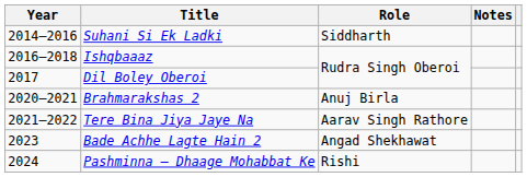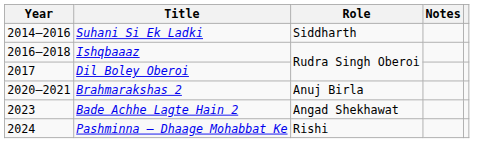 <table class="wikitable sortable ">
 <tr>
 <th>Year</th>
 <th>Title</th>
 <th>Role</th>
 <th class="unsortable">Notes</th>
 <th class="unsortable"></th>
 </tr>
 <tr>
 <td>2014–2016</td>
 <td><em><a href='#'>Suhani Si Ek Ladki</a></em></td>
 <td>Siddharth</td>
 <td></td>
 <td></td>
 </tr>
 <tr>
 <td>2016–2018</td>
 <td><em><a href='#'>Ishqbaaaz</a></em></td>
 <td rowspan="2">Rudra Singh Oberoi</td>
 <td></td>
 <td></td>
 </tr>
 <tr>
 <td>2017</td>
 <td><em><a href='#'>Dil Boley Oberoi</a></em></td>
 <td></td>
 <td></td>
 </tr>
 <tr>
 <td>2020–2021</td>
 <td><em><a href='#'>Brahmarakshas 2</a></em></td>
 <td>Anuj Birla</td>
 <td></td>
 <td></td>
 </tr>
 <tr>
-<td>2021–2022</td>
-<td><em><a href='#'>Tere Bina Jiya Jaye Na</a></em></td>
-<td>Aarav Singh Rathore</td>
-<td></td>
-<td></td>
-</tr>
-<tr>
 <td>2023</td>
 <td><em><a href='#'>Bade Achhe Lagte Hain 2</a></em></td>
 <td>Angad Shekhawat</td>
 <td></td>
 <td></td>
 </tr>
 <tr>
 <td>2024</td>
 <td><em><a href='#'>Pashminna – Dhaage Mohabbat Ke</a></em></td>
 <td>Rishi</td>
 <td></td>
 <td></td>
 </tr>
 </table>
